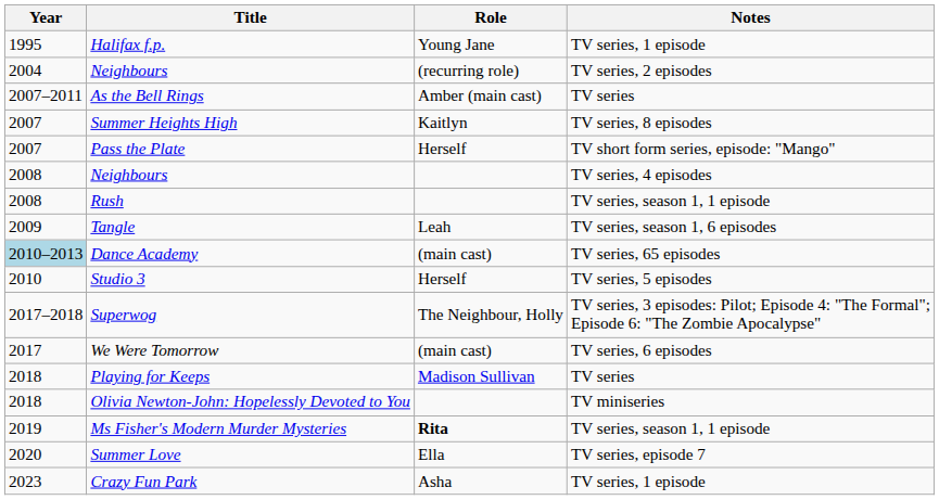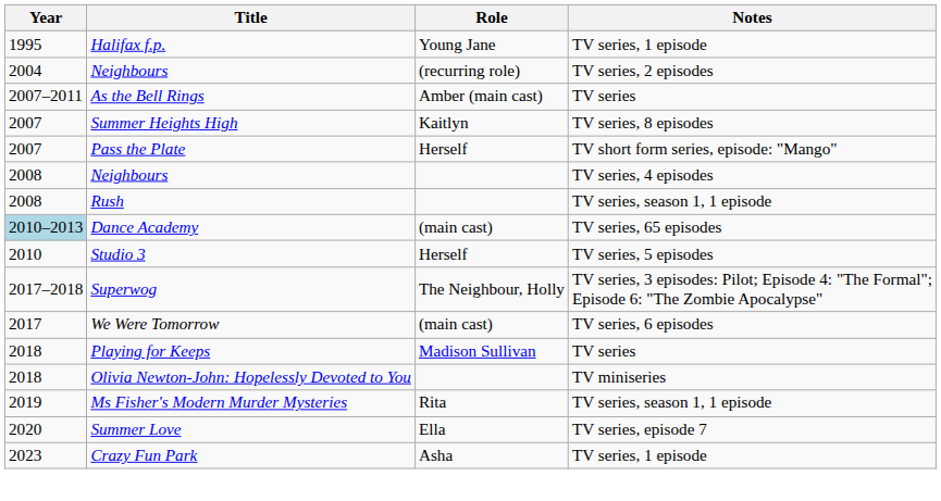 <table class="wikitable">
 <tr>
 <th>Year</th>
 <th>Title</th>
 <th>Role</th>
 <th>Notes</th>
 </tr>
 <tr>
 <td>1995</td>
 <td><em><a href='#'>Halifax f.p.</a></em></td>
 <td>Young Jane</td>
 <td>TV series, 1 episode</td>
 </tr>
 <tr>
 <td>2004</td>
 <td><em><a href='#'>Neighbours</a></em></td>
 <td> (recurring role)</td>
 <td>TV series, 2 episodes</td>
 </tr>
 <tr>
 <td>2007–2011</td>
 <td><em><a href='#'>As the Bell Rings</a></em></td>
 <td>Amber (main cast)</td>
 <td>TV series</td>
 </tr>
 <tr>
 <td>2007</td>
 <td><em><a href='#'>Summer Heights High</a></em></td>
 <td>Kaitlyn</td>
 <td>TV series, 8 episodes</td>
 </tr>
 <tr>
 <td>2007</td>
 <td><em><a href='#'>Pass the Plate</a></em></td>
 <td>Herself</td>
 <td>TV short form series, episode: "Mango"</td>
 </tr>
 <tr>
 <td>2008</td>
 <td><em><a href='#'>Neighbours</a></em></td>
 <td></td>
 <td>TV series, 4 episodes</td>
 </tr>
 <tr>
 <td>2008</td>
 <td><em><a href='#'>Rush</a></em></td>
 <td></td>
 <td>TV series, season 1, 1 episode</td>
 </tr>
 <tr>
-<td>2009</td>
-<td><em><a href='#'>Tangle</a></em></td>
-<td>Leah</td>
-<td>TV series, season 1, 6 episodes</td>
-</tr>
-<tr>
 <td style="background: lightblue;">2010–2013</td>
 <td><em><a href='#'>Dance Academy</a></em></td>
 <td> (main cast)</td>
 <td>TV series, 65 episodes</td>
 </tr>
 <tr>
 <td>2010</td>
 <td><em><a href='#'>Studio 3</a></em></td>
 <td>Herself</td>
 <td>TV series, 5 episodes</td>
 </tr>
 <tr>
 <td>2017–2018</td>
 <td><em><a href='#'>Superwog</a></em></td>
 <td>The Neighbour, Holly</td>
 <td>TV series, 3 episodes: Pilot; Episode 4: "The Formal";<br>Episode 6: "The Zombie Apocalypse"</td>
 </tr>
 <tr>
 <td>2017</td>
 <td><em>We Were Tomorrow</em></td>
 <td> (main cast)</td>
 <td>TV series, 6 episodes</td>
 </tr>
 <tr>
 <td>2018</td>
 <td><em><a href='#'>Playing for Keeps</a></em></td>
 <td><a href='#'>Madison Sullivan</a></td>
 <td>TV series</td>
 </tr>
 <tr>
 <td>2018</td>
 <td><em><a href='#'>Olivia Newton-John: Hopelessly Devoted to You</a></em></td>
 <td></td>
 <td>TV miniseries</td>
 </tr>
 <tr>
 <td>2019</td>
 <td><em><a href='#'>Ms Fisher's Modern Murder Mysteries</a></em></td>
-<td><strong>Rita</strong></td>
+<td>Rita</td>
 <td>TV series, season 1, 1 episode</td>
 </tr>
 <tr>
 <td>2020</td>
 <td><em><a href='#'>Summer Love</a></em></td>
 <td>Ella</td>
 <td>TV series, episode 7</td>
 </tr>
 <tr>
 <td>2023</td>
 <td><em><a href='#'>Crazy Fun Park</a></em></td>
 <td>Asha</td>
 <td>TV series, 1 episode</td>
 </tr>
 </table>
